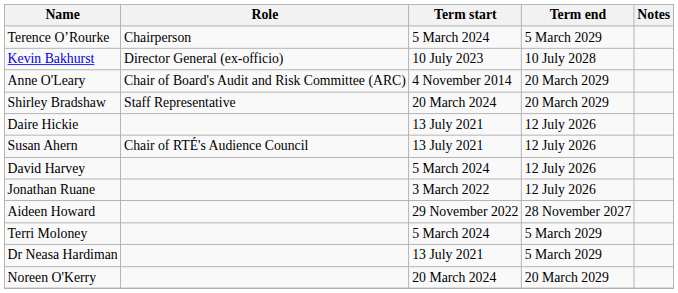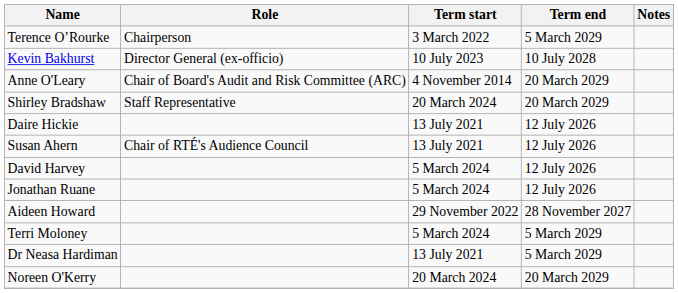 <table class="wikitable sortable">
 <tr>
 <th>Name</th>
 <th>Role</th>
 <th>Term start</th>
 <th>Term end</th>
 <th>Notes</th>
 </tr>
 <tr>
 <td>Terence O’Rourke</td>
 <td>Chairperson</td>
-<td>5 March 2024</td>
+<td>3 March 2022</td>
 <td>5 March 2029</td>
 <td></td>
 </tr>
 <tr>
 <td><a href='#'>Kevin Bakhurst</a></td>
 <td>Director General (ex-officio)</td>
 <td>10 July 2023</td>
 <td>10 July 2028</td>
 <td></td>
 </tr>
 <tr>
 <td>Anne O'Leary </td>
 <td>Chair of Board's Audit and Risk Committee (ARC)</td>
 <td>4 November 2014</td>
 <td>20 March 2029</td>
 <td></td>
 </tr>
 <tr>
 <td>Shirley Bradshaw</td>
 <td>Staff Representative</td>
 <td>20 March 2024</td>
 <td>20 March 2029</td>
 <td></td>
 </tr>
 <tr>
 <td>Daire Hickie</td>
 <td></td>
 <td>13 July 2021</td>
 <td>12 July 2026</td>
 <td></td>
 </tr>
 <tr>
 <td>Susan Ahern</td>
 <td>Chair of RTÉ's Audience Council</td>
 <td>13 July 2021</td>
 <td>12 July 2026</td>
 <td></td>
 </tr>
 <tr>
 <td>David Harvey</td>
 <td></td>
 <td>5 March 2024</td>
 <td>12 July 2026</td>
 <td></td>
 </tr>
 <tr>
 <td>Jonathan Ruane</td>
 <td></td>
-<td>3 March 2022</td>
+<td>5 March 2024</td>
 <td>12 July 2026</td>
 <td></td>
 </tr>
 <tr>
 <td>Aideen Howard</td>
 <td></td>
 <td>29 November 2022</td>
 <td>28 November 2027</td>
 <td></td>
 </tr>
 <tr>
 <td>Terri Moloney</td>
 <td></td>
 <td>5 March 2024</td>
 <td>5 March 2029</td>
 <td></td>
 </tr>
 <tr>
 <td>Dr Neasa Hardiman</td>
 <td></td>
 <td>13 July 2021</td>
 <td>5 March 2029</td>
 <td></td>
 </tr>
 <tr>
 <td>Noreen O'Kerry</td>
 <td></td>
 <td>20 March 2024</td>
 <td>20 March 2029</td>
 <td></td>
 </tr>
 <tr>
 </tr>
 </table>
